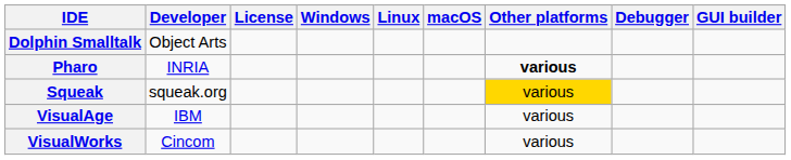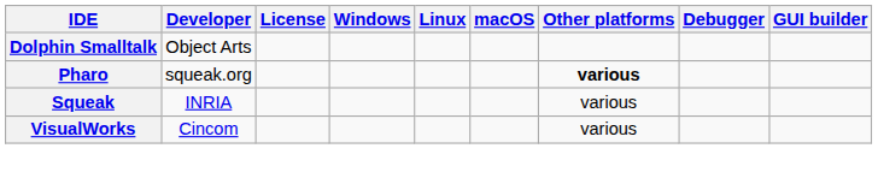 <table class="wikitable sortable sort-under" style="font-size: 85%; text-align: center; width: auto;">
 <tr>
 <th><a href='#'>IDE</a></th>
 <th><a href='#'>Developer</a></th>
 <th><a href='#'>License</a></th>
 <th><a href='#'>Windows</a></th>
 <th><a href='#'>Linux</a></th>
 <th><a href='#'>macOS</a></th>
 <th><a href='#'>Other platforms</a></th>
 <th><a href='#'>Debugger</a></th>
 <th><a href='#'>GUI builder</a></th>
 </tr>
 <tr>
 <th><a href='#'>Dolphin Smalltalk</a></th>
 <td>Object Arts</td>
 <td></td>
 <td></td>
 <td></td>
 <td></td>
 <td></td>
 <td></td>
 <td></td>
 </tr>
 <tr>
 <th><a href='#'>Pharo</a></th>
-<td><a href='#'>INRIA</a></td>
+<td>squeak.org</td>
 <td></td>
 <td></td>
 <td></td>
 <td></td>
 <td><strong>various</strong></td>
 <td></td>
 <td></td>
 </tr>
 <tr>
 <th><a href='#'>Squeak</a></th>
-<td>squeak.org</td>
-<td></td>
-<td></td>
-<td></td>
-<td></td>
-<td style="background: gold;">various</td>
-<td></td>
-<td></td>
-</tr>
-<tr>
-<th><a href='#'>VisualAge</a></th>
-<td><a href='#'>IBM</a></td>
+<td><a href='#'>INRIA</a></td>
 <td></td>
 <td></td>
 <td></td>
 <td></td>
 <td>various</td>
 <td></td>
 <td></td>
 </tr>
 <tr>
 <th><a href='#'>VisualWorks</a></th>
 <td><a href='#'>Cincom</a></td>
 <td></td>
 <td></td>
 <td></td>
 <td></td>
 <td>various</td>
 <td></td>
 <td></td>
 </tr>
 </table>
